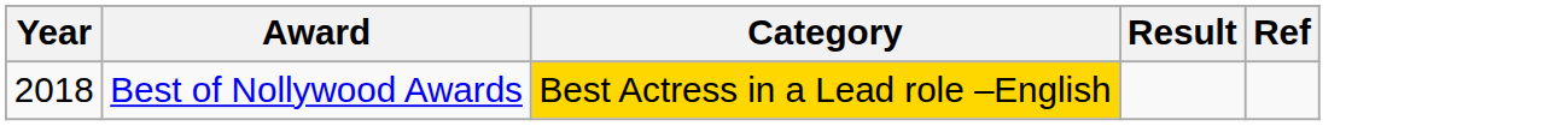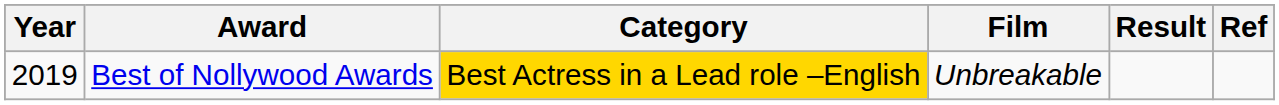 <table class="wikitable sortable">
 <tr>
 <th>Year</th>
 <th>Award</th>
 <th>Category</th>
+<th>Film</th>
 <th>Result</th>
 <th>Ref</th>
 </tr>
 <tr>
-<td>2018</td>
+<td>2019</td>
 <td><a href='#'>Best of Nollywood Awards</a></td>
 <td style="background: gold;">Best Actress in a Lead role –English</td>
+<td><em>Unbreakable</em></td>
 <td></td>
 <td></td>
 </tr>
 </table>
